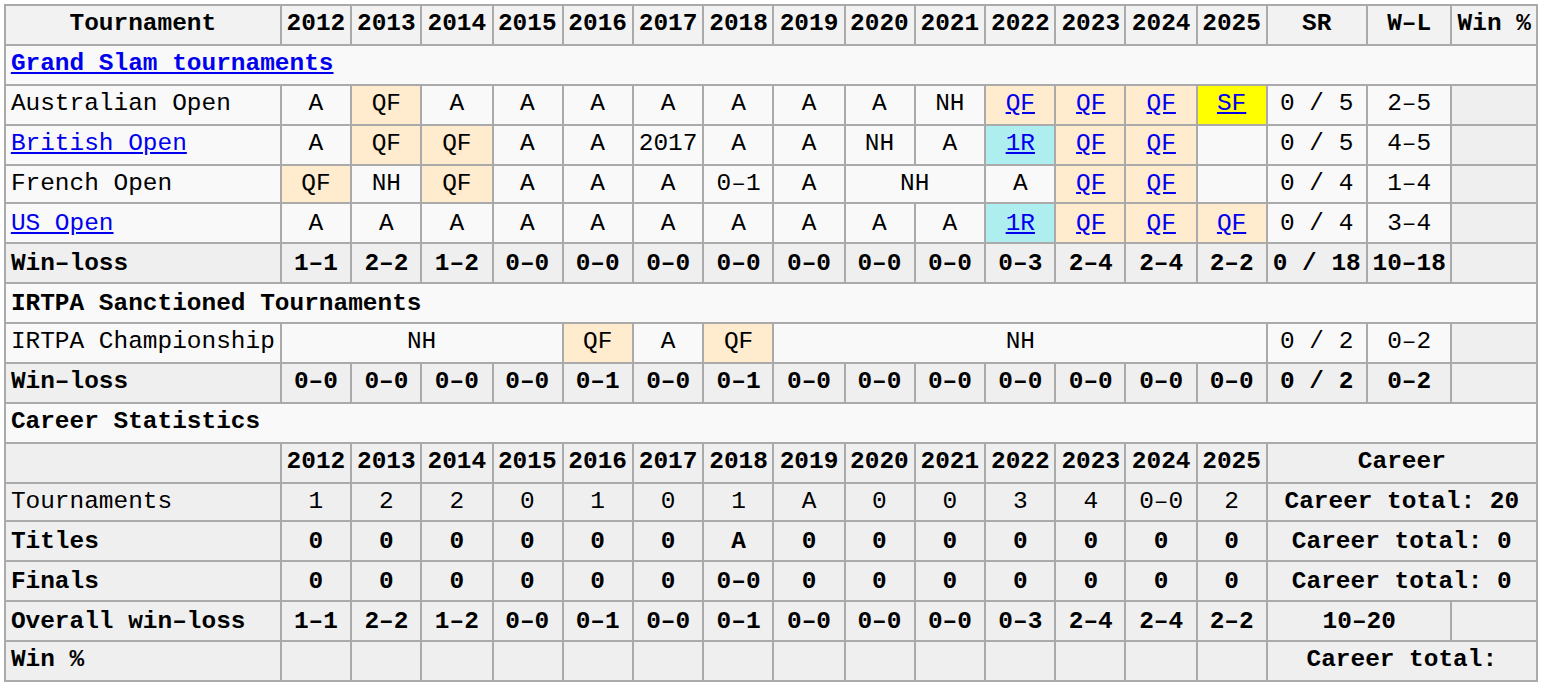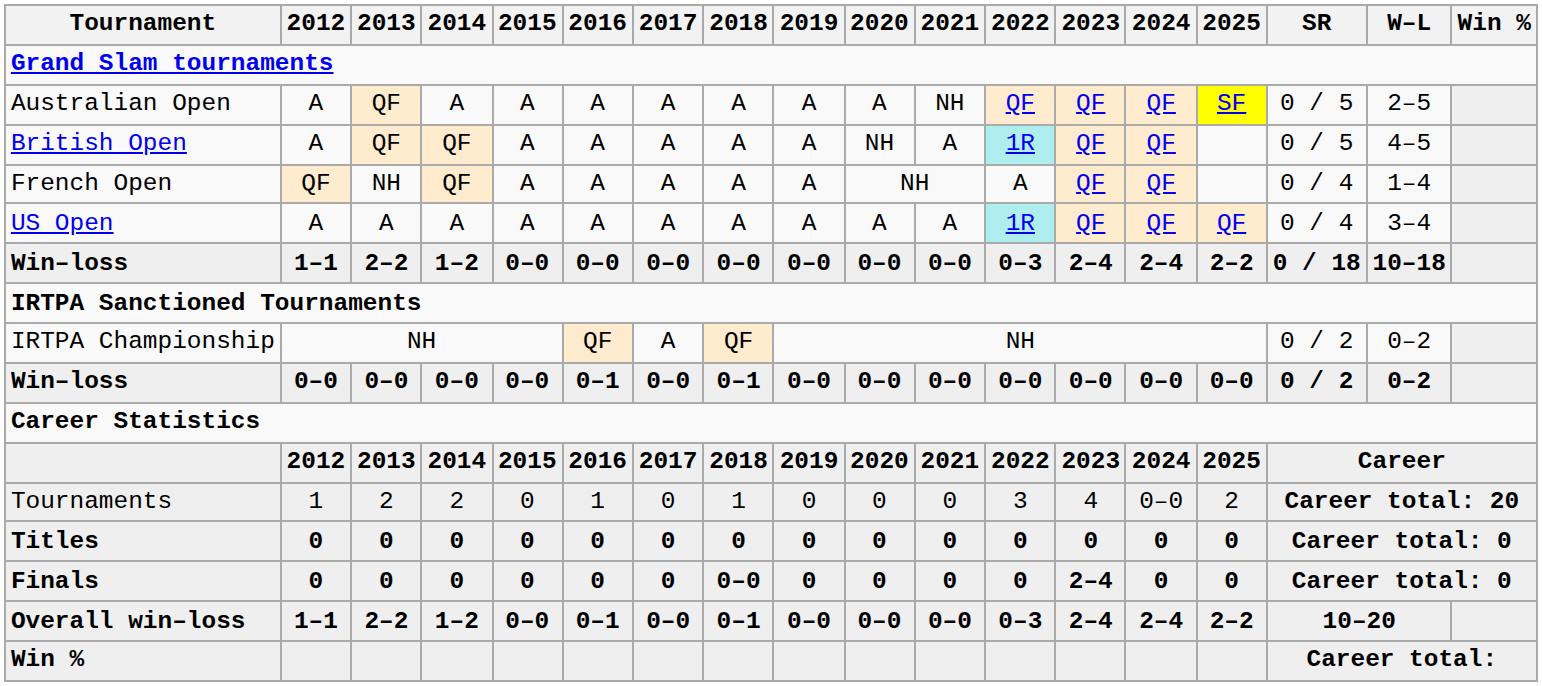 <table class="wikitable nowrap" style=text-align:center;font-size:94%>
 <tr>
 <th>Tournament</th>
 <th>2012</th>
 <th>2013</th>
 <th>2014</th>
 <th>2015</th>
 <th>2016</th>
 <th>2017</th>
 <th>2018</th>
 <th>2019</th>
 <th>2020</th>
 <th>2021</th>
 <th>2022</th>
 <th>2023</th>
 <th>2024</th>
 <th>2025</th>
 <th>SR</th>
 <th>W–L</th>
 <th>Win %</th>
 </tr>
 <tr style=font-weight:bold;background:#efefef>
 </tr>
 <tr>
 <td colspan="18" style="text-align:left"><strong><a href='#'>Grand Slam tournaments</a></strong></td>
 </tr>
 <tr>
 <td align=left>Australian Open</td>
 <td>A</td>
 <td bgcolor=ffebcd>QF</td>
 <td>A</td>
 <td>A</td>
 <td>A</td>
 <td>A</td>
 <td>A</td>
 <td>A</td>
 <td>A</td>
 <td>NH</td>
 <td bgcolor=ffebcd><a href='#'>QF</a></td>
 <td bgcolor=ffebcd><a href='#'>QF</a></td>
 <td bgcolor=ffebcd><a href='#'>QF</a></td>
 <td style="background:yellow;"><a href='#'>SF</a></td>
 <td>0 / 5</td>
 <td>2–5</td>
 <td bgcolor=efefef></td>
 </tr>
 <tr>
 <td align=left><a href='#'>British Open</a></td>
 <td>A</td>
 <td bgcolor=ffebcd>QF</td>
 <td bgcolor=ffebcd>QF</td>
 <td>A</td>
 <td>A</td>
-<td>2017</td>
+<td>A</td>
 <td>A</td>
 <td>A</td>
 <td>NH</td>
 <td>A</td>
 <td bgcolor=afeeee><a href='#'>1R</a></td>
 <td bgcolor=ffebcd><a href='#'>QF</a></td>
 <td bgcolor=ffebcd><a href='#'>QF</a></td>
 <td></td>
 <td>0 / 5</td>
 <td>4–5</td>
 <td bgcolor=efefef></td>
 </tr>
 <tr>
 <td align=left>French Open</td>
 <td bgcolor=ffebcd>QF</td>
 <td>NH</td>
 <td bgcolor=ffebcd>QF</td>
 <td>A</td>
 <td>A</td>
 <td>A</td>
-<td>0–1</td>
+<td>A</td>
 <td>A</td>
 <td colspan=2>NH</td>
 <td>A</td>
 <td bgcolor=ffebcd><a href='#'>QF</a></td>
 <td bgcolor=ffebcd><a href='#'>QF</a></td>
 <td></td>
 <td>0 / 4</td>
 <td>1–4</td>
 <td bgcolor=efefef></td>
 </tr>
 <tr>
 <td align=left><a href='#'>US Open</a></td>
 <td>A</td>
 <td>A</td>
 <td>A</td>
 <td>A</td>
 <td>A</td>
 <td>A</td>
 <td>A</td>
 <td>A</td>
 <td>A</td>
 <td>A</td>
 <td bgcolor=afeeee><a href='#'>1R</a></td>
 <td bgcolor=ffebcd><a href='#'>QF</a></td>
 <td bgcolor=ffebcd><a href='#'>QF</a></td>
 <td bgcolor=ffebcd><a href='#'>QF</a></td>
 <td>0 / 4</td>
 <td>3–4</td>
 <td bgcolor=efefef></td>
 </tr>
 <tr style=font-weight:bold;background:#efefef>
 <td style=text-align:left>Win–loss</td>
 <td>1–1</td>
 <td>2–2</td>
 <td>1–2</td>
 <td>0–0</td>
 <td>0–0</td>
 <td>0–0</td>
 <td>0–0</td>
 <td>0–0</td>
 <td>0–0</td>
 <td>0–0</td>
 <td>0–3</td>
 <td>2–4</td>
 <td>2–4</td>
 <td>2–2</td>
 <td>0 / 18</td>
 <td>10–18</td>
 <td bgcolor=efefef></td>
 </tr>
 <tr>
 <td colspan="18" style="text-align:left"><strong>IRTPA Sanctioned Tournaments</strong></td>
 </tr>
 <tr>
 </tr>
 <tr>
 </tr>
 <tr>
 <td align=left>IRTPA Championship</td>
 <td colspan=4>NH</td>
 <td bgcolor=ffebcd>QF</td>
 <td>A</td>
 <td bgcolor=ffebcd>QF</td>
 <td colspan=7>NH</td>
 <td>0 / 2</td>
 <td>0–2</td>
 <td bgcolor=efefef></td>
 </tr>
 <tr>
 </tr>
 <tr style=font-weight:bold;background:#efefef>
 <td style=text-align:left>Win–loss</td>
 <td>0–0</td>
 <td>0–0</td>
 <td>0–0</td>
 <td>0–0</td>
 <td>0–1</td>
 <td>0–0</td>
 <td>0–1</td>
 <td>0–0</td>
 <td>0–0</td>
 <td>0–0</td>
 <td>0–0</td>
 <td>0–0</td>
 <td>0–0</td>
 <td>0–0</td>
 <td>0 / 2</td>
 <td>0–2</td>
 <td bgcolor=efefef></td>
 </tr>
 <tr>
 <td colspan="18" style="text-align:left"><strong>Career Statistics</strong></td>
 </tr>
 <tr style="font-weight:bold;background:#EFEFEF;">
 <td></td>
 <td>2012</td>
 <td>2013</td>
 <td>2014</td>
 <td>2015</td>
 <td>2016</td>
 <td>2017</td>
 <td>2018</td>
 <td>2019</td>
 <td>2020</td>
 <td>2021</td>
 <td>2022</td>
 <td>2023</td>
 <td>2024</td>
 <td>2025</td>
 <td colspan=3>Career</td>
 </tr>
 <tr style="background:#EFEFEF">
 <td align=left>Tournaments</td>
 <td>1</td>
 <td>2</td>
 <td>2</td>
 <td>0</td>
 <td>1</td>
 <td>0</td>
 <td>1</td>
-<td>A</td>
+<td>0</td>
 <td>0</td>
 <td>0</td>
 <td>3</td>
 <td>4</td>
 <td>0–0</td>
 <td>2</td>
 <td colspan="3"><strong>Career total: 20</strong></td>
 </tr>
 <tr style=font-weight:bold;background:#efefef>
 <td style=text-align:left>Titles</td>
 <td>0</td>
 <td>0</td>
 <td>0</td>
 <td>0</td>
 <td>0</td>
 <td>0</td>
-<td>A</td>
+<td>0</td>
 <td>0</td>
 <td>0</td>
 <td>0</td>
 <td>0</td>
 <td>0</td>
 <td>0</td>
 <td>0</td>
 <td colspan="3"><strong>Career total: 0</strong></td>
 </tr>
 <tr style=font-weight:bold;background:#efefef>
 <td style=text-align:left>Finals</td>
 <td>0</td>
 <td>0</td>
 <td>0</td>
 <td>0</td>
 <td>0</td>
 <td>0</td>
 <td>0–0</td>
 <td>0</td>
 <td>0</td>
 <td>0</td>
 <td>0</td>
-<td>0</td>
+<td>2–4</td>
 <td>0</td>
 <td>0</td>
 <td colspan="3"><strong>Career total: 0</strong></td>
 </tr>
 <tr style=font-weight:bold;background:#efefef>
 <td style=text-align:left>Overall win–loss</td>
 <td>1–1</td>
 <td>2–2</td>
 <td>1–2</td>
 <td>0–0</td>
 <td>0–1</td>
 <td>0–0</td>
 <td>0–1</td>
 <td>0–0</td>
 <td>0–0</td>
 <td>0–0</td>
 <td>0–3</td>
 <td>2–4</td>
 <td>2–4</td>
 <td>2–2</td>
 <td colspan="2">10–20</td>
 <td></td>
 </tr>
 <tr style=font-weight:bold;background:#efefef>
 <td align=left>Win %</td>
 <td></td>
 <td></td>
 <td></td>
 <td></td>
 <td></td>
 <td></td>
 <td></td>
 <td></td>
 <td></td>
 <td></td>
 <td></td>
 <td></td>
 <td></td>
 <td></td>
 <td colspan="3"><strong>Career total: </strong></td>
 </tr>
 </table>
